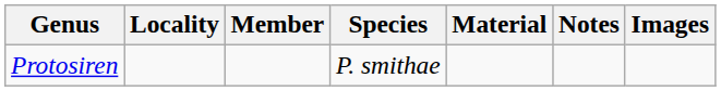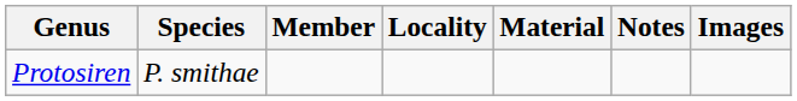 <table class="wikitable">
 <tr>
 <th>Genus</th>
+<th>Species</th>
+<th>Member</th>
 <th>Locality</th>
-<th>Member</th>
-<th>Species</th>
 <th>Material</th>
 <th>Notes</th>
 <th>Images</th>
 </tr>
 <tr>
 <td><em><a href='#'>Protosiren</a></em></td>
+<td><em>P. smithae</em></td>
 <td></td>
 <td></td>
-<td><em>P. smithae</em></td>
 <td></td>
 <td></td>
 <td></td>
 </tr>
 </table>
